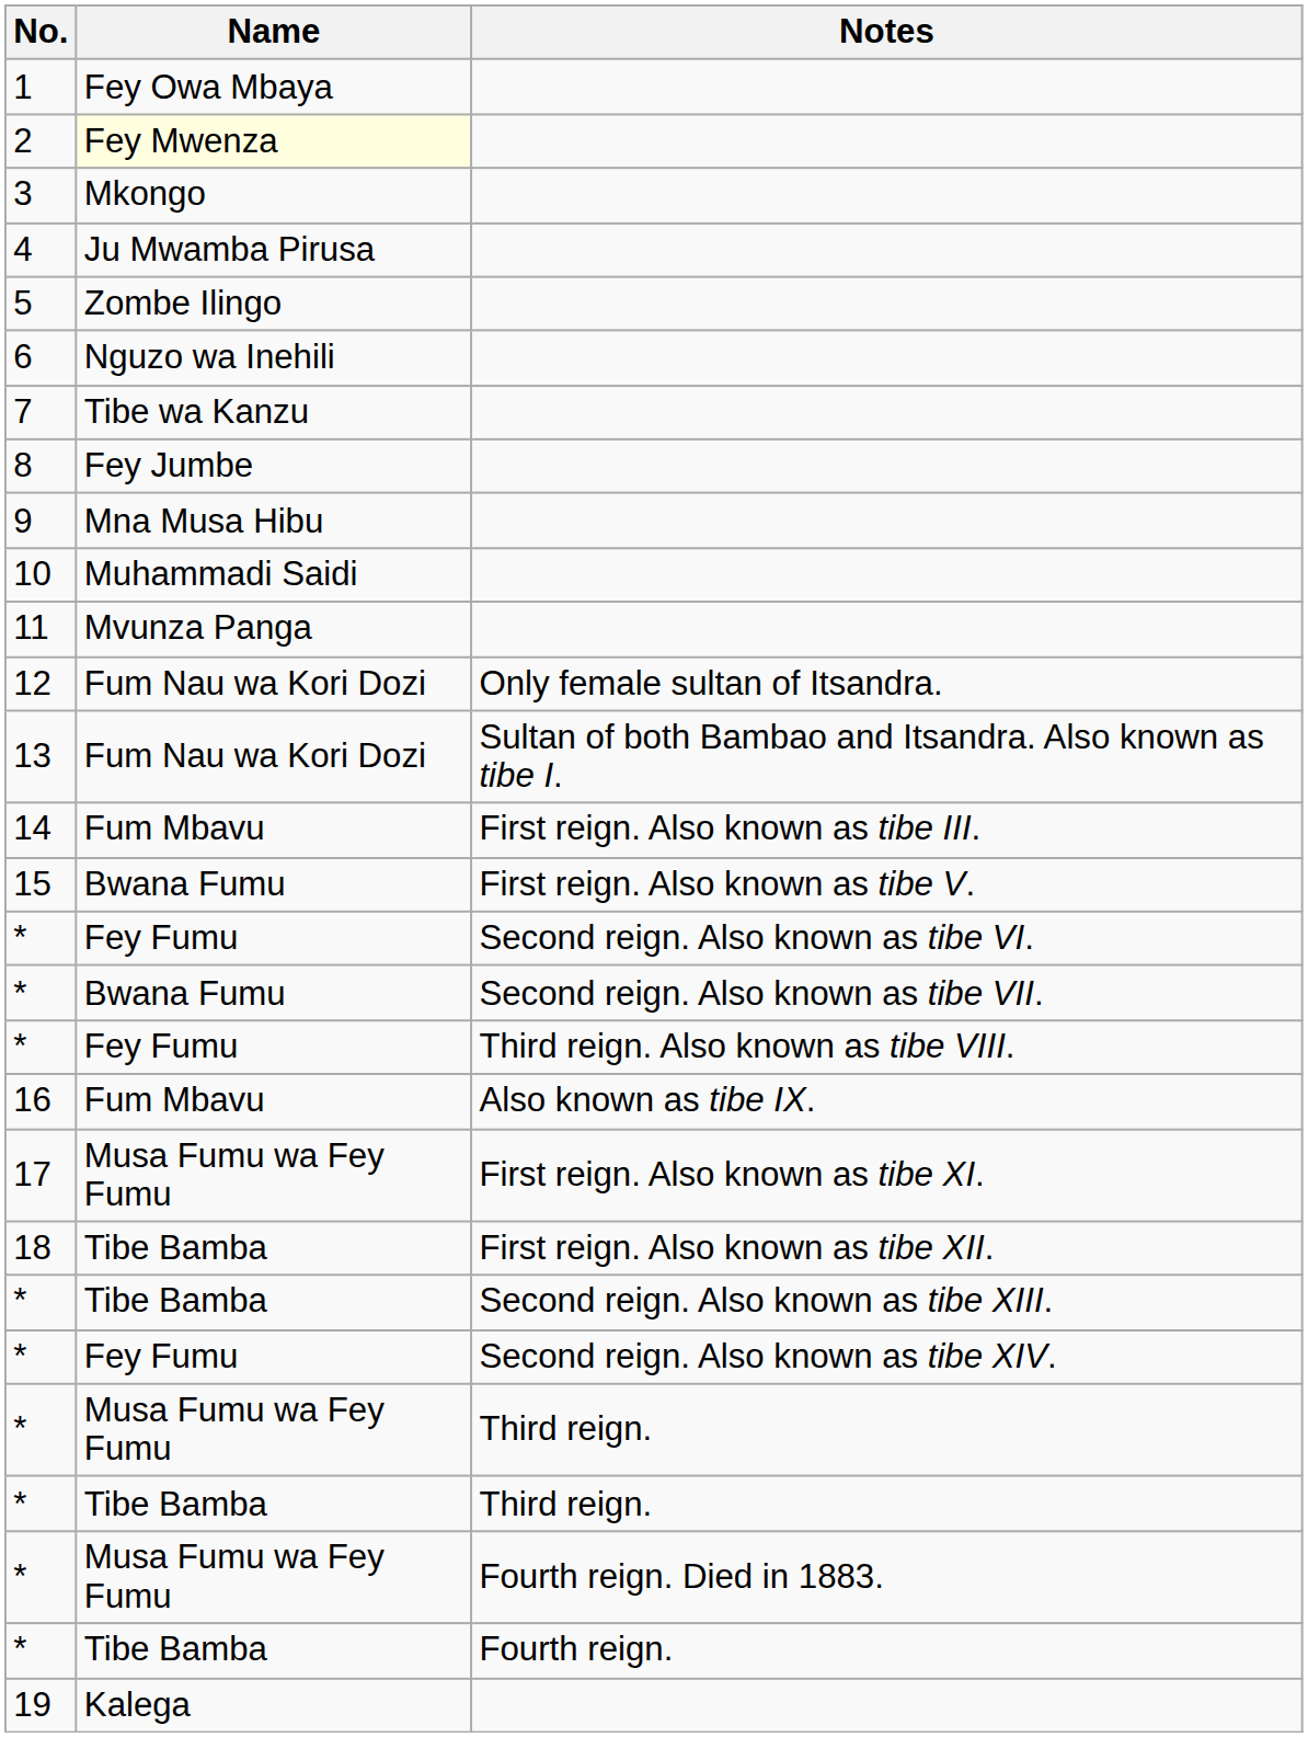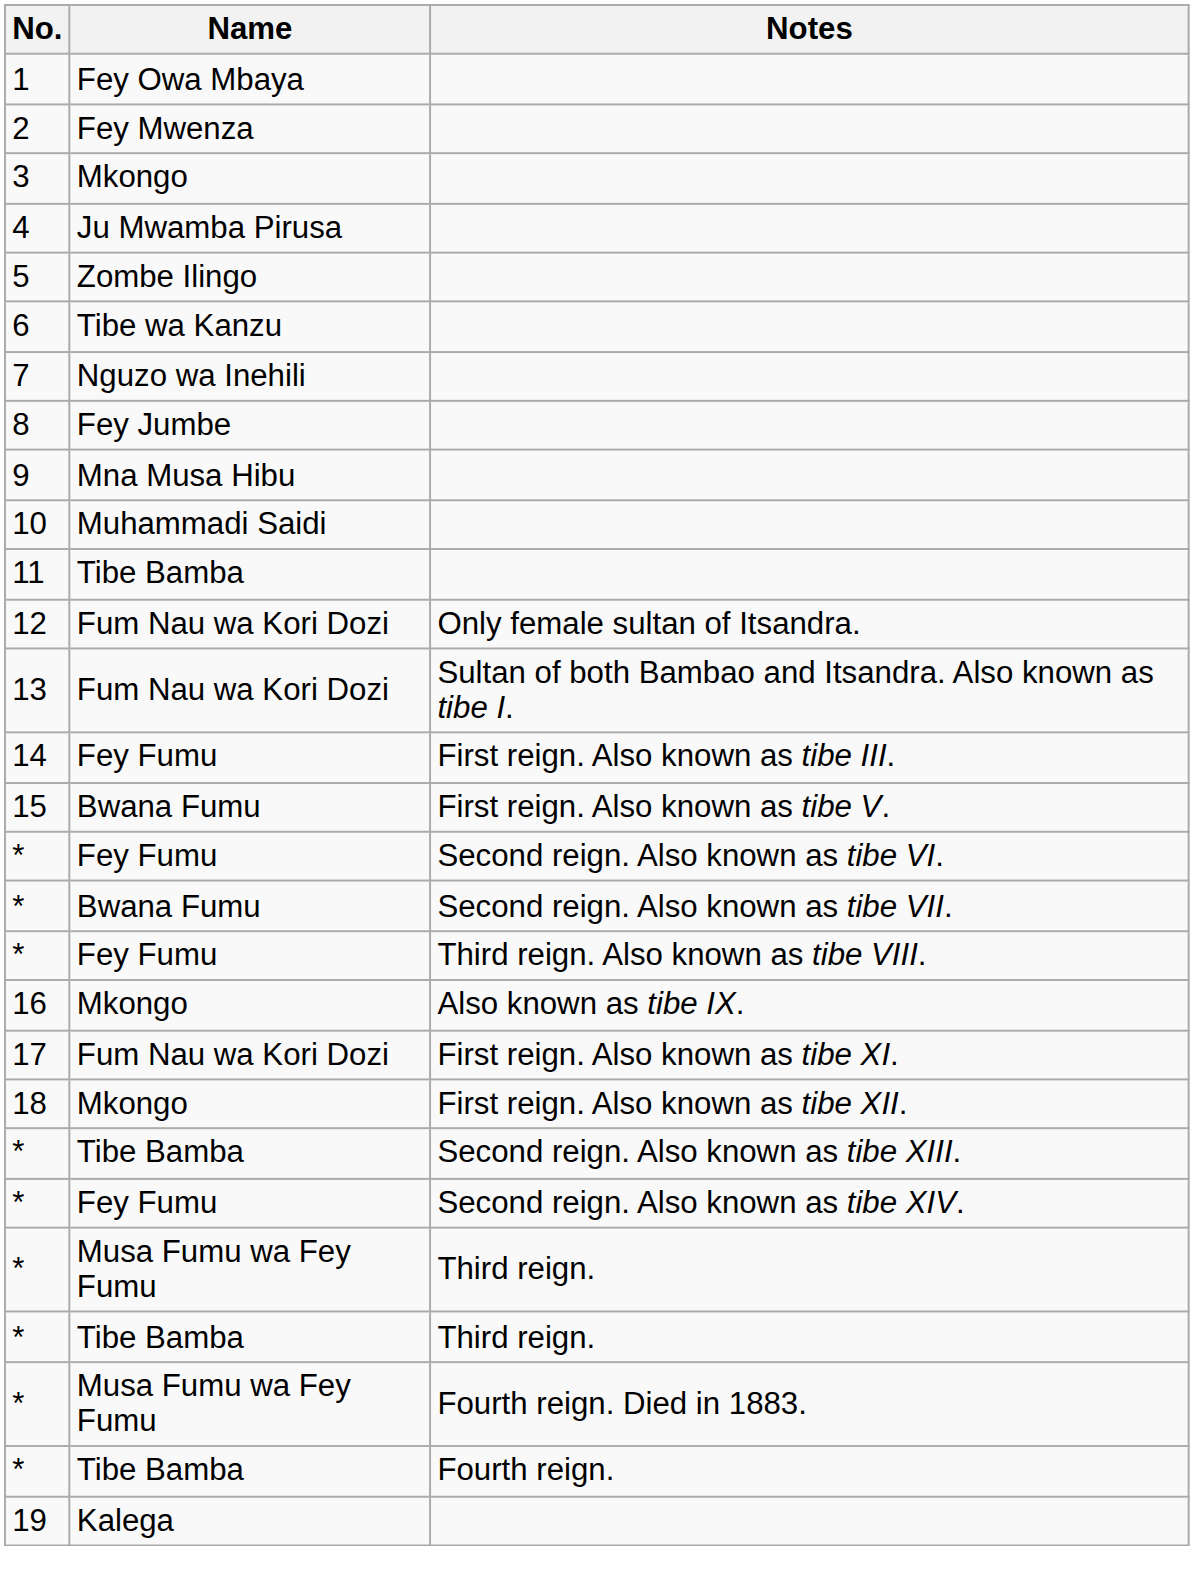 <table class="wikitable">
 <tr>
 <th>No.</th>
 <th>Name</th>
 <th>Notes</th>
 </tr>
 <tr>
 <td>1</td>
 <td>Fey Owa Mbaya</td>
 <td></td>
 </tr>
 <tr>
 <td>2</td>
-<td style="background: lightyellow;">Fey Mwenza</td>
+<td>Fey Mwenza</td>
 <td></td>
 </tr>
 <tr>
 <td>3</td>
 <td>Mkongo</td>
 <td></td>
 </tr>
 <tr>
 <td>4</td>
 <td>Ju Mwamba Pirusa</td>
 <td></td>
 </tr>
 <tr>
 <td>5</td>
 <td>Zombe Ilingo</td>
 <td></td>
 </tr>
 <tr>
 <td>6</td>
-<td>Nguzo wa Inehili</td>
+<td>Tibe wa Kanzu</td>
 <td></td>
 </tr>
 <tr>
 <td>7</td>
-<td>Tibe wa Kanzu</td>
+<td>Nguzo wa Inehili</td>
 <td></td>
 </tr>
 <tr>
 <td>8</td>
 <td>Fey Jumbe</td>
 <td></td>
 </tr>
 <tr>
 <td>9</td>
 <td>Mna Musa Hibu</td>
 <td></td>
 </tr>
 <tr>
 <td>10</td>
 <td>Muhammadi Saidi</td>
 <td></td>
 </tr>
 <tr>
 <td>11</td>
-<td>Mvunza Panga</td>
+<td>Tibe Bamba</td>
 <td></td>
 </tr>
 <tr>
 <td>12</td>
 <td>Fum Nau wa Kori Dozi</td>
 <td>Only female sultan of Itsandra.</td>
 </tr>
 <tr>
 <td>13</td>
 <td>Fum Nau wa Kori Dozi</td>
 <td>Sultan of both Bambao and Itsandra. Also known as <em>tibe I</em>.</td>
 </tr>
 <tr>
 <td>14</td>
-<td>Fum Mbavu</td>
+<td>Fey Fumu</td>
 <td>First reign. Also known as <em>tibe III</em>.</td>
 </tr>
 <tr>
 <td>15</td>
 <td>Bwana Fumu</td>
 <td>First reign. Also known as <em>tibe V</em>.</td>
 </tr>
 <tr>
 <td>*</td>
 <td>Fey Fumu</td>
 <td>Second reign. Also known as <em>tibe VI</em>.</td>
 </tr>
 <tr>
 <td>*</td>
 <td>Bwana Fumu</td>
 <td>Second reign. Also known as <em>tibe VII</em>.</td>
 </tr>
 <tr>
 <td>*</td>
 <td>Fey Fumu</td>
 <td>Third reign. Also known as <em>tibe VIII</em>.</td>
 </tr>
 <tr>
 <td>16</td>
-<td>Fum Mbavu</td>
+<td>Mkongo</td>
 <td>Also known as <em>tibe IX</em>.</td>
 </tr>
 <tr>
 <td>17</td>
-<td>Musa Fumu wa Fey Fumu</td>
+<td>Fum Nau wa Kori Dozi</td>
 <td>First reign. Also known as <em>tibe XI</em>.</td>
 </tr>
 <tr>
 <td>18</td>
-<td>Tibe Bamba</td>
+<td>Mkongo</td>
 <td>First reign. Also known as <em>tibe XII</em>.</td>
 </tr>
 <tr>
 <td>*</td>
 <td>Tibe Bamba</td>
 <td>Second reign. Also known as <em>tibe XIII</em>.</td>
 </tr>
 <tr>
 <td>*</td>
 <td>Fey Fumu</td>
 <td>Second reign. Also known as <em>tibe XIV</em>.</td>
 </tr>
 <tr>
 <td>*</td>
 <td>Musa Fumu wa Fey Fumu</td>
 <td>Third reign.</td>
 </tr>
 <tr>
 <td>*</td>
 <td>Tibe Bamba</td>
 <td>Third reign.</td>
 </tr>
 <tr>
 <td>*</td>
 <td>Musa Fumu wa Fey Fumu</td>
 <td>Fourth reign. Died in 1883.</td>
 </tr>
 <tr>
 <td>*</td>
 <td>Tibe Bamba</td>
 <td>Fourth reign.</td>
 </tr>
 <tr>
 <td>19</td>
 <td>Kalega</td>
 <td></td>
 </tr>
 </table>
